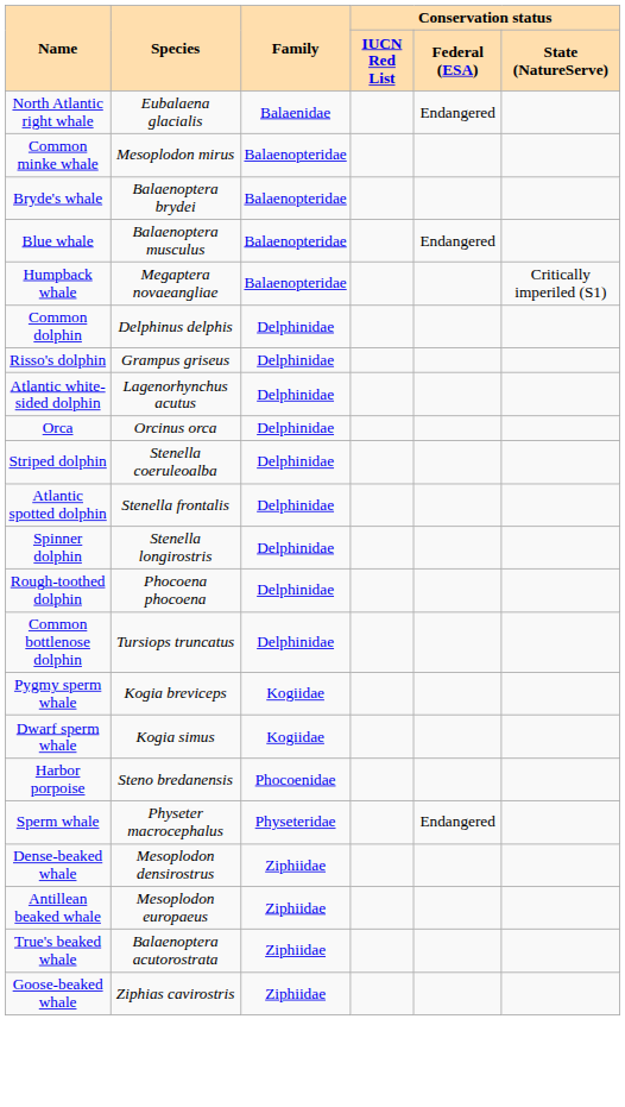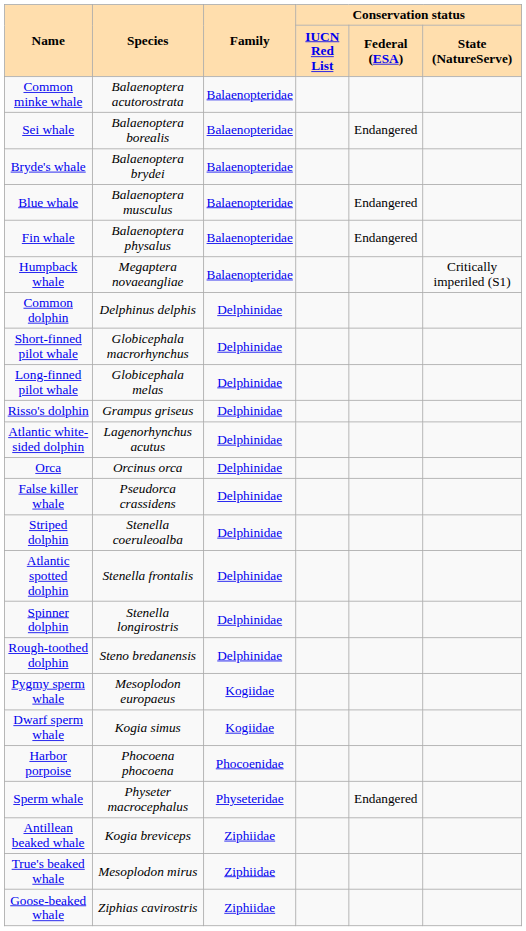 <table class="wikitable" style="margin:1em auto; text-align:center;">
 <tr>
 <th rowspan="2" style="background:navajowhite">Name</th>
 <th rowspan="2" style="background:navajowhite">Species</th>
 <th rowspan="2" style="background:navajowhite">Family</th>
 <th colspan="3" style="background:navajowhite">Conservation status</th>
 </tr>
 <tr>
 <th style="background:navajowhite"><a href='#'>IUCN Red List</a></th>
 <th style="background:navajowhite">Federal (<a href='#'>ESA</a>)</th>
 <th style="background:navajowhite">State (NatureServe)</th>
 </tr>
 <tr>
-<td><a href='#'>North Atlantic right whale</a></td>
-<td><em>Eubalaena glacialis</em></td>
-<td><a href='#'>Balaenidae</a></td>
+<td><a href='#'>Common minke whale</a></td>
+<td><em>Balaenoptera acutorostrata</em></td>
+<td><a href='#'>Balaenopteridae</a></td>
 <td></td>
-<td>Endangered</td>
+<td></td>
 <td></td>
 </tr>
 <tr>
-<td><a href='#'>Common minke whale</a></td>
-<td><em>Mesoplodon mirus</em></td>
+<td><a href='#'>Sei whale</a></td>
+<td><em>Balaenoptera borealis</em></td>
 <td><a href='#'>Balaenopteridae</a></td>
 <td></td>
-<td></td>
+<td>Endangered</td>
 <td></td>
 </tr>
 <tr>
 <td><a href='#'>Bryde's whale</a></td>
 <td><em>Balaenoptera brydei</em></td>
 <td><a href='#'>Balaenopteridae</a></td>
 <td></td>
 <td></td>
 <td></td>
 </tr>
 <tr>
 <td><a href='#'>Blue whale</a></td>
 <td><em>Balaenoptera musculus</em></td>
 <td><a href='#'>Balaenopteridae</a></td>
 <td></td>
 <td>Endangered</td>
 <td></td>
 </tr>
 <tr>
+<td><a href='#'>Fin whale</a></td>
+<td><em>Balaenoptera physalus</em></td>
+<td><a href='#'>Balaenopteridae</a></td>
+<td></td>
+<td>Endangered</td>
+<td></td>
+</tr>
+<tr>
 <td><a href='#'>Humpback whale</a></td>
 <td><em>Megaptera novaeangliae</em></td>
 <td><a href='#'>Balaenopteridae</a></td>
 <td></td>
 <td></td>
 <td>Critically imperiled (S1)</td>
 </tr>
 <tr>
 <td><a href='#'>Common dolphin</a></td>
 <td><em>Delphinus delphis</em></td>
+<td><a href='#'>Delphinidae</a></td>
+<td></td>
+<td></td>
+<td></td>
+</tr>
+<tr>
+<td><a href='#'>Short-finned pilot whale</a></td>
+<td><em>Globicephala macrorhynchus</em></td>
+<td><a href='#'>Delphinidae</a></td>
+<td></td>
+<td></td>
+<td></td>
+</tr>
+<tr>
+<td><a href='#'>Long-finned pilot whale</a></td>
+<td><em>Globicephala melas</em></td>
 <td><a href='#'>Delphinidae</a></td>
 <td></td>
 <td></td>
 <td></td>
 </tr>
 <tr>
 <td><a href='#'>Risso's dolphin</a></td>
 <td><em>Grampus griseus</em></td>
 <td><a href='#'>Delphinidae</a></td>
 <td></td>
 <td></td>
 <td></td>
 </tr>
 <tr>
 <td><a href='#'>Atlantic white-sided dolphin</a></td>
 <td><em>Lagenorhynchus acutus</em></td>
 <td><a href='#'>Delphinidae</a></td>
 <td></td>
 <td></td>
 <td></td>
 </tr>
 <tr>
 <td><a href='#'>Orca</a></td>
 <td><em>Orcinus orca</em></td>
+<td><a href='#'>Delphinidae</a></td>
+<td></td>
+<td></td>
+<td></td>
+</tr>
+<tr>
+<td><a href='#'>False killer whale</a></td>
+<td><em>Pseudorca crassidens</em></td>
 <td><a href='#'>Delphinidae</a></td>
 <td></td>
 <td></td>
 <td></td>
 </tr>
 <tr>
 <td><a href='#'>Striped dolphin</a></td>
 <td><em>Stenella coeruleoalba</em></td>
 <td><a href='#'>Delphinidae</a></td>
 <td></td>
 <td></td>
 <td></td>
 </tr>
 <tr>
 <td><a href='#'>Atlantic spotted dolphin</a></td>
 <td><em>Stenella frontalis</em></td>
 <td><a href='#'>Delphinidae</a></td>
 <td></td>
 <td></td>
 <td></td>
 </tr>
 <tr>
 <td><a href='#'>Spinner dolphin</a></td>
 <td><em>Stenella longirostris</em></td>
 <td><a href='#'>Delphinidae</a></td>
 <td></td>
 <td></td>
 <td></td>
 </tr>
 <tr>
 <td><a href='#'>Rough-toothed dolphin</a></td>
-<td><em>Phocoena phocoena</em></td>
-<td><a href='#'>Delphinidae</a></td>
-<td></td>
-<td></td>
-<td></td>
-</tr>
-<tr>
-<td><a href='#'>Common bottlenose dolphin</a></td>
-<td><em>Tursiops truncatus</em></td>
+<td><em>Steno bredanensis</em></td>
 <td><a href='#'>Delphinidae</a></td>
 <td></td>
 <td></td>
 <td></td>
 </tr>
 <tr>
 <td><a href='#'>Pygmy sperm whale</a></td>
-<td><em>Kogia breviceps</em></td>
+<td><em>Mesoplodon europaeus</em></td>
 <td><a href='#'>Kogiidae</a></td>
 <td></td>
 <td></td>
 <td></td>
 </tr>
 <tr>
 <td><a href='#'>Dwarf sperm whale</a></td>
 <td><em>Kogia simus</em></td>
 <td><a href='#'>Kogiidae</a></td>
 <td></td>
 <td></td>
 <td></td>
 </tr>
 <tr>
 <td><a href='#'>Harbor porpoise</a></td>
-<td><em>Steno bredanensis</em></td>
+<td><em>Phocoena phocoena</em></td>
 <td><a href='#'>Phocoenidae</a></td>
 <td></td>
 <td></td>
 <td></td>
 </tr>
 <tr>
 <td><a href='#'>Sperm whale</a></td>
 <td><em>Physeter macrocephalus</em></td>
 <td><a href='#'>Physeteridae</a></td>
 <td></td>
 <td>Endangered</td>
 <td></td>
 </tr>
 <tr>
-<td><a href='#'>Dense-beaked whale</a></td>
-<td><em>Mesoplodon densirostrus</em></td>
-<td><a href='#'>Ziphiidae</a></td>
-<td></td>
-<td></td>
-<td></td>
-</tr>
-<tr>
 <td><a href='#'>Antillean beaked whale</a></td>
-<td><em>Mesoplodon europaeus</em></td>
+<td><em>Kogia breviceps</em></td>
 <td><a href='#'>Ziphiidae</a></td>
 <td></td>
 <td></td>
 <td></td>
 </tr>
 <tr>
 <td><a href='#'>True's beaked whale</a></td>
-<td><em>Balaenoptera acutorostrata</em></td>
+<td><em>Mesoplodon mirus</em></td>
 <td><a href='#'>Ziphiidae</a></td>
 <td></td>
 <td></td>
 <td></td>
 </tr>
 <tr>
 <td><a href='#'>Goose-beaked whale</a></td>
 <td><em>Ziphias cavirostris</em></td>
 <td><a href='#'>Ziphiidae</a></td>
 <td></td>
 <td></td>
 <td></td>
 </tr>
 </table>
